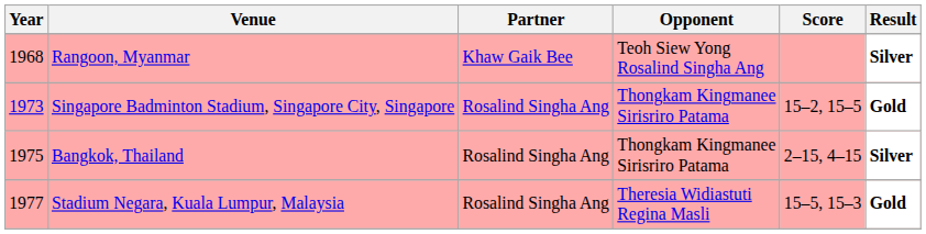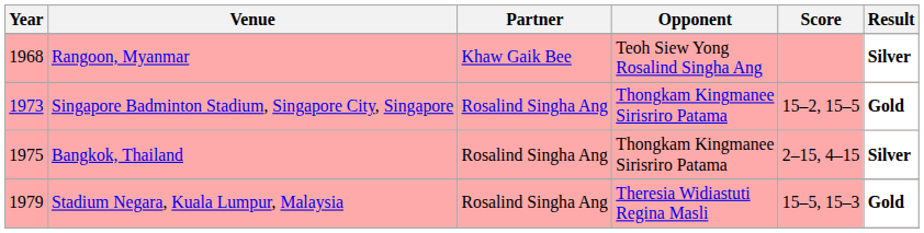 <table class="sortable wikitable" style="font-size: 90%;">
 <tr>
 <th>Year</th>
 <th>Venue</th>
 <th>Partner</th>
 <th>Opponent</th>
 <th>Score</th>
 <th>Result</th>
 </tr>
 <tr>
 </tr>
 <tr style="background:#FFAAAA">
 <td align="center">1968</td>
 <td align="left"><a href='#'>Rangoon, Myanmar</a></td>
 <td align="left"> <a href='#'>Khaw Gaik Bee</a></td>
 <td align="left"> Teoh Siew Yong<br> <a href='#'>Rosalind Singha Ang</a></td>
 <td align="left"></td>
 <td style="text-align:left; background:white"> <strong>Silver</strong></td>
 </tr>
 <tr>
 </tr>
 <tr>
 </tr>
 <tr>
 </tr>
 <tr>
 </tr>
 <tr style="background:#FFAAAA">
 <td align="center"><a href='#'>1973</a></td>
 <td align="left"><a href='#'>Singapore Badminton Stadium</a>, <a href='#'>Singapore City</a>, <a href='#'>Singapore</a></td>
 <td align="left"> <a href='#'>Rosalind Singha Ang</a></td>
 <td align="left"> <a href='#'>Thongkam Kingmanee</a><br> <a href='#'>Sirisriro Patama</a></td>
 <td align="left">15–2, 15–5</td>
 <td style="text-align:left; background:white"> <strong>Gold</strong></td>
 </tr>
 <tr style="background:#FFAAAA">
 <td align="center">1975</td>
 <td align="left"><a href='#'>Bangkok, Thailand</a></td>
 <td> Rosalind Singha Ang</td>
 <td align="left"> Thongkam Kingmanee<br> Sirisriro Patama</td>
 <td align="left">2–15, 4–15</td>
 <td style="text-align:left; background:white"> <strong>Silver</strong></td>
 </tr>
 <tr>
 </tr>
 <tr>
 </tr>
 <tr>
 </tr>
 <tr>
 </tr>
 <tr style="background:#FFAAAA">
-<td align="center">1977</td>
+<td align="center">1979</td>
 <td align="left"><a href='#'>Stadium Negara</a>, <a href='#'>Kuala Lumpur</a>, <a href='#'>Malaysia</a></td>
 <td> Rosalind Singha Ang</td>
 <td align="left"> <a href='#'>Theresia Widiastuti</a><br> <a href='#'>Regina Masli</a></td>
 <td align="left">15–5, 15–3</td>
 <td style="text-align:left; background:white"> <strong>Gold</strong></td>
 </tr>
 <tr>
 </tr>
 <tr>
 </tr>
 </table>
